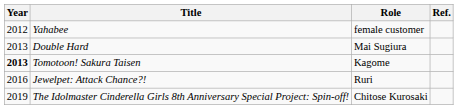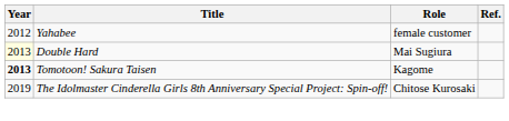 <table class="wikitable sortable plainrowheaders">
 <tr>
 <th scope="col">Year</th>
 <th scope="col">Title</th>
 <th scope="col">Role</th>
 <th scope="col" class="unsortable">Ref.</th>
 </tr>
 <tr>
 <td>2012</td>
 <td><em>Yahabee</em></td>
 <td>female customer</td>
 <td></td>
 </tr>
 <tr>
-<td>2013</td>
+<td style="background: lightyellow;">2013</td>
 <td><em>Double Hard</em></td>
 <td>Mai Sugiura</td>
 <td></td>
 </tr>
 <tr>
 <td><strong>2013</strong></td>
 <td><em>Tomotoon! Sakura Taisen</em></td>
 <td>Kagome</td>
 <td></td>
 </tr>
 <tr>
-<td>2016</td>
-<td><em>Jewelpet: Attack Chance?!</em></td>
-<td>Ruri</td>
-<td></td>
-</tr>
-<tr>
 <td>2019</td>
 <td><em>The Idolmaster Cinderella Girls 8th Anniversary Special Project: Spin-off!</em></td>
 <td>Chitose Kurosaki</td>
 <td></td>
 </tr>
 </table>
